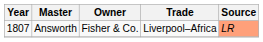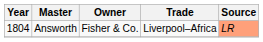 <table class=" wikitable">
 <tr>
 <th>Year</th>
 <th>Master</th>
 <th>Owner</th>
 <th>Trade</th>
 <th>Source</th>
 </tr>
 <tr>
-<td>1807</td>
+<td>1804</td>
 <td>Answorth</td>
 <td>Fisher & Co.</td>
 <td>Liverpool–Africa</td>
 <td style="background: lightsalmon;"><em>LR</em></td>
 </tr>
 <tr>
 </tr>
 </table>
